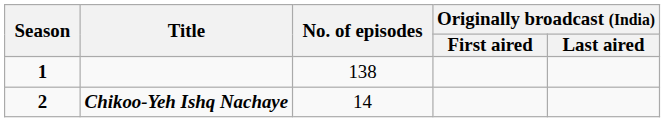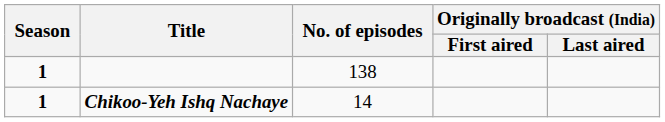 <table class="wikitable" style="text-align:center">
 <tr>
 <th style="padding: 0 8px" rowspan="2">Season</th>
 <th rowspan="2">Title</th>
 <th style="padding: 0 8px" rowspan="2">No. of episodes</th>
 <th colspan="2">Originally broadcast <small>(India)</small></th>
 </tr>
 <tr>
 <th style="padding: 0 8px">First aired</th>
 <th style="padding: 0 8px">Last aired</th>
 </tr>
 <tr>
 <td align="center"><strong>1</strong></td>
 <td></td>
 <td style="text-align:center;">138</td>
 <td style="text-align:center;"></td>
 <td style="text-align:center;"></td>
 </tr>
 <tr>
-<td align="center"><strong>2</strong></td>
+<td align="center"><strong>1</strong></td>
 <td><strong><em>Chikoo-Yeh Ishq Nachaye</em></strong></td>
 <td style="text-align:center;">14</td>
 <td style="text-align:center;"></td>
 <td align="center"></td>
 </tr>
 </table>
